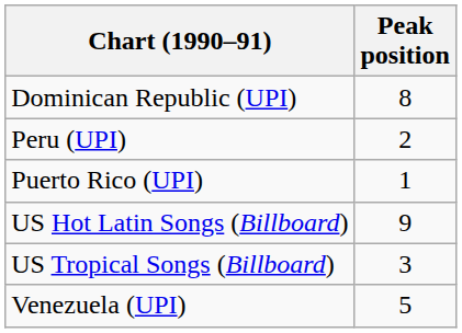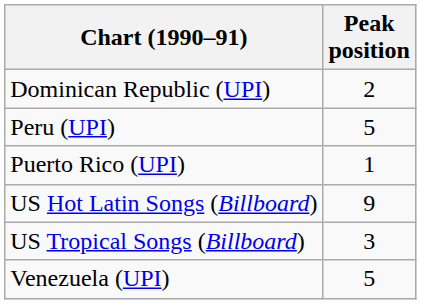 <table class="wikitable sortable">
 <tr>
 <th>Chart (1990–91)</th>
 <th>Peak<br>position</th>
 </tr>
 <tr>
 <td>Dominican Republic (<a href='#'>UPI</a>)</td>
-<td align="center">8</td>
+<td align="center">2</td>
 </tr>
 <tr>
 <td>Peru (<a href='#'>UPI</a>)</td>
-<td align="center">2</td>
+<td align="center">5</td>
 </tr>
 <tr>
 <td>Puerto Rico (<a href='#'>UPI</a>)</td>
 <td align="center">1</td>
 </tr>
 <tr>
 <td>US <a href='#'>Hot Latin Songs</a> (<a href='#'><em>Billboard</em></a>)</td>
 <td align="center">9</td>
 </tr>
 <tr>
 <td>US <a href='#'>Tropical Songs</a> (<a href='#'><em>Billboard</em></a>)</td>
 <td align="center">3</td>
 </tr>
 <tr>
 <td>Venezuela (<a href='#'>UPI</a>)</td>
 <td align="center">5</td>
 </tr>
 </table>
